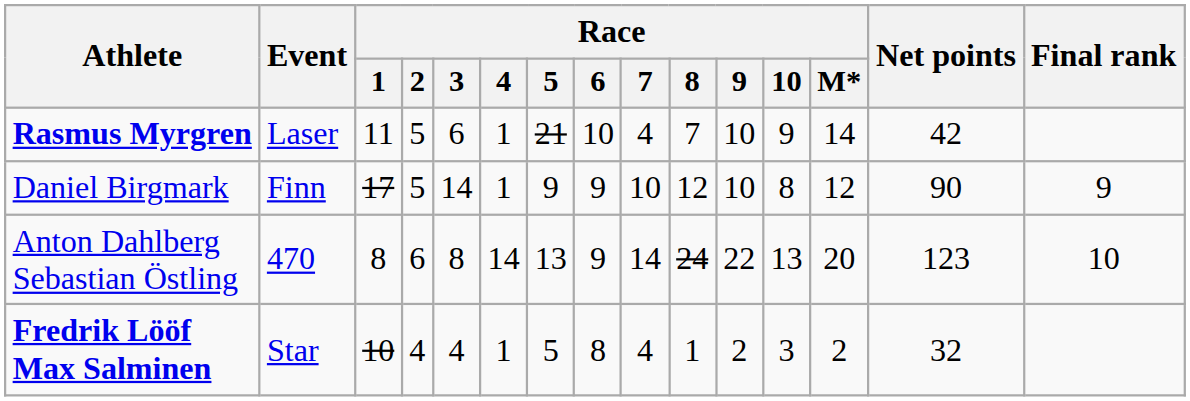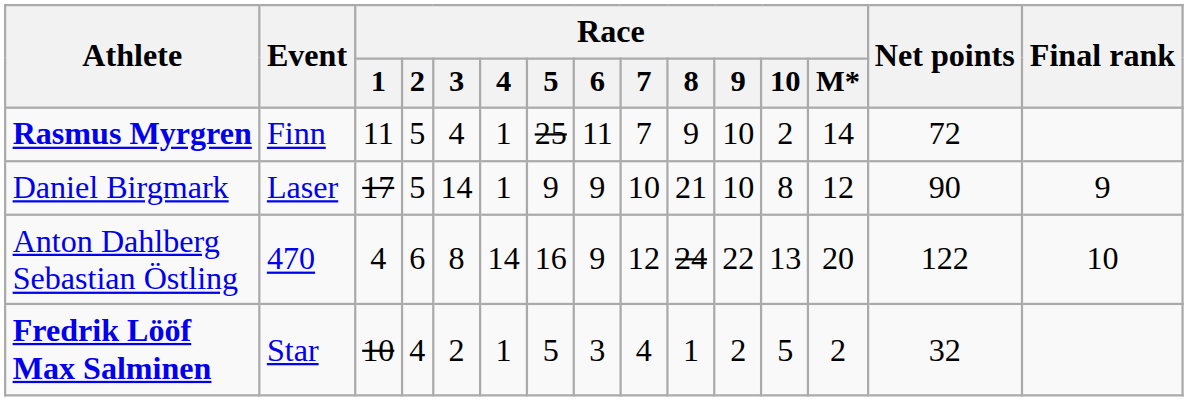 <table class="wikitable" style="font-size:90%">
 <tr>
 <th rowspan="2">Athlete</th>
 <th rowspan="2">Event</th>
 <th colspan=11>Race</th>
 <th rowspan=2>Net points</th>
 <th rowspan=2>Final rank</th>
 </tr>
 <tr style="font-size:95%">
 <th>1</th>
 <th>2</th>
 <th>3</th>
 <th>4</th>
 <th>5</th>
 <th>6</th>
 <th>7</th>
 <th>8</th>
 <th>9</th>
 <th>10</th>
 <th>M*</th>
 </tr>
 <tr align=center>
 <td align=left><strong><a href='#'>Rasmus Myrgren</a></strong></td>
-<td align=left><a href='#'>Laser</a></td>
+<td align=left><a href='#'>Finn</a></td>
 <td>11</td>
 <td>5</td>
-<td>6</td>
+<td>4</td>
 <td>1</td>
-<td><s>21</s></td>
+<td><s>25</s></td>
+<td>11</td>
+<td>7</td>
+<td>9</td>
 <td>10</td>
-<td>4</td>
-<td>7</td>
-<td>10</td>
-<td>9</td>
+<td>2</td>
 <td>14</td>
-<td>42</td>
+<td>72</td>
 <td></td>
 </tr>
 <tr align=center>
 <td align=left><a href='#'>Daniel Birgmark</a></td>
-<td align=left><a href='#'>Finn</a></td>
+<td align=left><a href='#'>Laser</a></td>
 <td><s>17</s></td>
 <td>5</td>
 <td>14</td>
 <td>1</td>
 <td>9</td>
 <td>9</td>
 <td>10</td>
-<td>12</td>
+<td>21</td>
 <td>10</td>
 <td>8</td>
 <td>12</td>
 <td>90</td>
 <td>9</td>
 </tr>
 <tr align=center>
 <td align=left><a href='#'>Anton Dahlberg</a><br><a href='#'>Sebastian Östling</a></td>
 <td align=left><a href='#'>470</a></td>
-<td>8</td>
+<td>4</td>
 <td>6</td>
 <td>8</td>
 <td>14</td>
-<td>13</td>
+<td>16</td>
 <td>9</td>
-<td>14</td>
+<td>12</td>
 <td><s>24</s></td>
 <td>22</td>
 <td>13</td>
 <td>20</td>
-<td>123</td>
+<td>122</td>
 <td>10</td>
 </tr>
 <tr align=center>
 <td align=left><strong><a href='#'>Fredrik Lööf</a></strong><br><strong><a href='#'>Max Salminen</a></strong></td>
 <td align=left><a href='#'>Star</a></td>
 <td><s>10</s></td>
 <td>4</td>
-<td>4</td>
+<td>2</td>
 <td>1</td>
 <td>5</td>
-<td>8</td>
+<td>3</td>
 <td>4</td>
 <td>1</td>
 <td>2</td>
-<td>3</td>
+<td>5</td>
 <td>2</td>
 <td>32</td>
 <td></td>
 </tr>
 </table>
